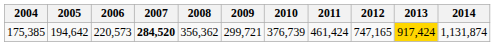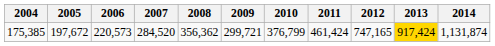 <table class="wikitable">
 <tr>
 <th>2004</th>
 <th>2005</th>
 <th>2006</th>
 <th>2007</th>
 <th>2008</th>
 <th>2009</th>
 <th>2010</th>
 <th>2011</th>
 <th>2012</th>
 <th>2013</th>
 <th>2014</th>
 </tr>
 <tr>
 <td> 175,385</td>
-<td> 194,642</td>
+<td> 197,672</td>
 <td> 220,573</td>
-<td><strong> 284,520</strong></td>
+<td> 284,520</td>
 <td> 356,362</td>
 <td> 299,721</td>
-<td> 376,739</td>
+<td> 376,799</td>
 <td> 461,424</td>
 <td> 747,165</td>
 <td style="background: gold;"> 917,424</td>
 <td> 1,131,874</td>
 </tr>
 </table>
